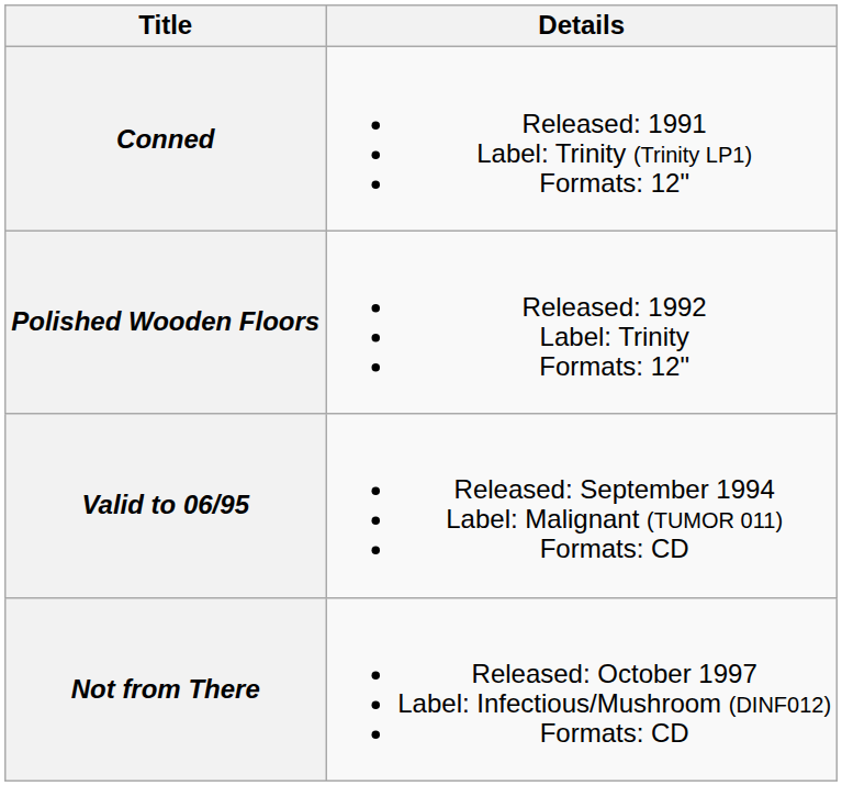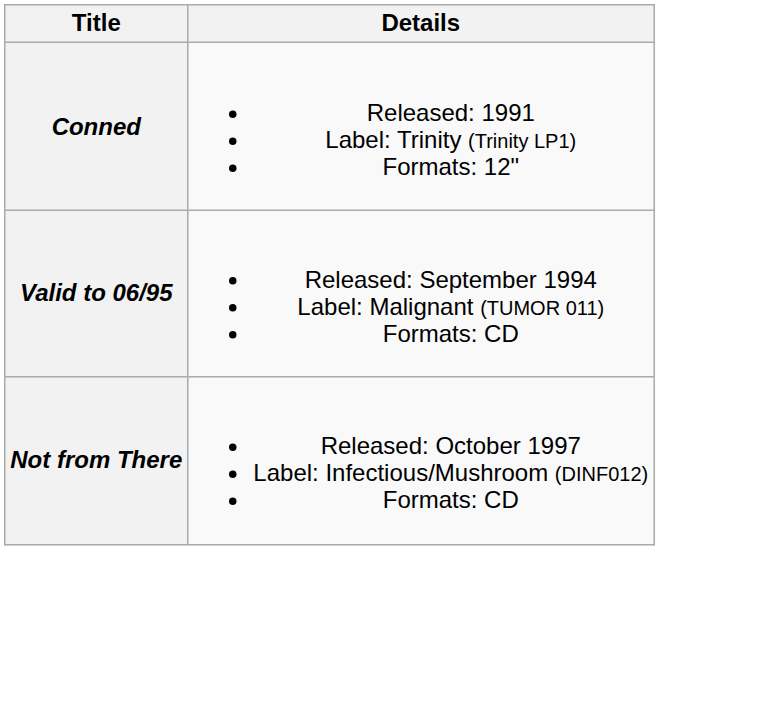 <table class="wikitable plainrowheaders" style="text-align:center;" border="1">
 <tr>
 <th>Title</th>
 <th>Details</th>
 </tr>
 <tr>
 <th scope="row"><em>Conned</em></th>
 <td><br><ul><li>Released: 1991</li><li>Label: Trinity <small>(Trinity LP1)</small></li><li>Formats: 12"</li></ul></td>
 </tr>
 <tr>
-<th scope="row"><em>Polished Wooden Floors</em></th>
-<td><br><ul><li>Released: 1992</li><li>Label: Trinity</li><li>Formats: 12"</li></ul></td>
-</tr>
-<tr>
 <th scope="row"><em>Valid to 06/95</em></th>
 <td><br><ul><li>Released: September 1994</li><li>Label: Malignant <small>(TUMOR 011)</small></li><li>Formats: CD</li></ul></td>
 </tr>
 <tr>
 <th scope="row"><em>Not from There</em></th>
 <td><br><ul><li>Released: October 1997</li><li>Label: Infectious/Mushroom <small>(DINF012)</small></li><li>Formats: CD</li></ul></td>
 </tr>
 </table>
